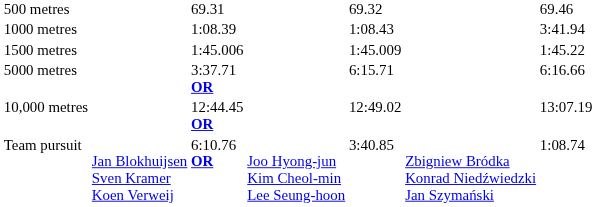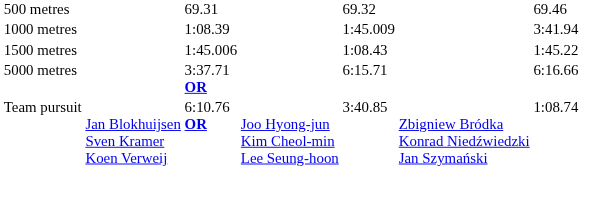 <table>
 <tr valign="top">
 <td>500 metres <br></td>
 <td></td>
 <td>69.31</td>
 <td></td>
 <td>69.32</td>
 <td></td>
 <td>69.46</td>
 </tr>
 <tr valign="top">
 <td>1000 metres <br></td>
 <td></td>
 <td>1:08.39</td>
 <td></td>
-<td>1:08.43</td>
+<td>1:45.009</td>
 <td></td>
 <td>3:41.94</td>
 </tr>
 <tr valign="top">
 <td>1500 metres <br></td>
 <td></td>
 <td>1:45.006</td>
 <td></td>
-<td>1:45.009</td>
+<td>1:08.43</td>
 <td></td>
 <td>1:45.22</td>
 </tr>
 <tr valign="top">
 <td>5000 metres <br></td>
 <td></td>
 <td>3:37.71<br><strong><a href='#'>OR</a></strong></td>
 <td></td>
 <td>6:15.71</td>
 <td></td>
 <td>6:16.66</td>
 </tr>
 <tr valign="top">
-<td>10,000 metres <br></td>
-<td></td>
-<td>12:44.45<br><strong><a href='#'>OR</a></strong></td>
-<td></td>
-<td>12:49.02</td>
-<td></td>
-<td>13:07.19</td>
-</tr>
-<tr valign="top">
 <td>Team pursuit <br></td>
 <td><br><a href='#'>Jan Blokhuijsen</a><br><a href='#'>Sven Kramer</a><br><a href='#'>Koen Verweij</a></td>
 <td>6:10.76<br><strong><a href='#'>OR</a></strong></td>
 <td><br><a href='#'>Joo Hyong-jun</a><br><a href='#'>Kim Cheol-min</a><br><a href='#'>Lee Seung-hoon</a></td>
 <td>3:40.85</td>
 <td><br><a href='#'>Zbigniew Bródka</a><br><a href='#'>Konrad Niedźwiedzki</a><br><a href='#'>Jan Szymański</a></td>
 <td>1:08.74</td>
 </tr>
 </table>
